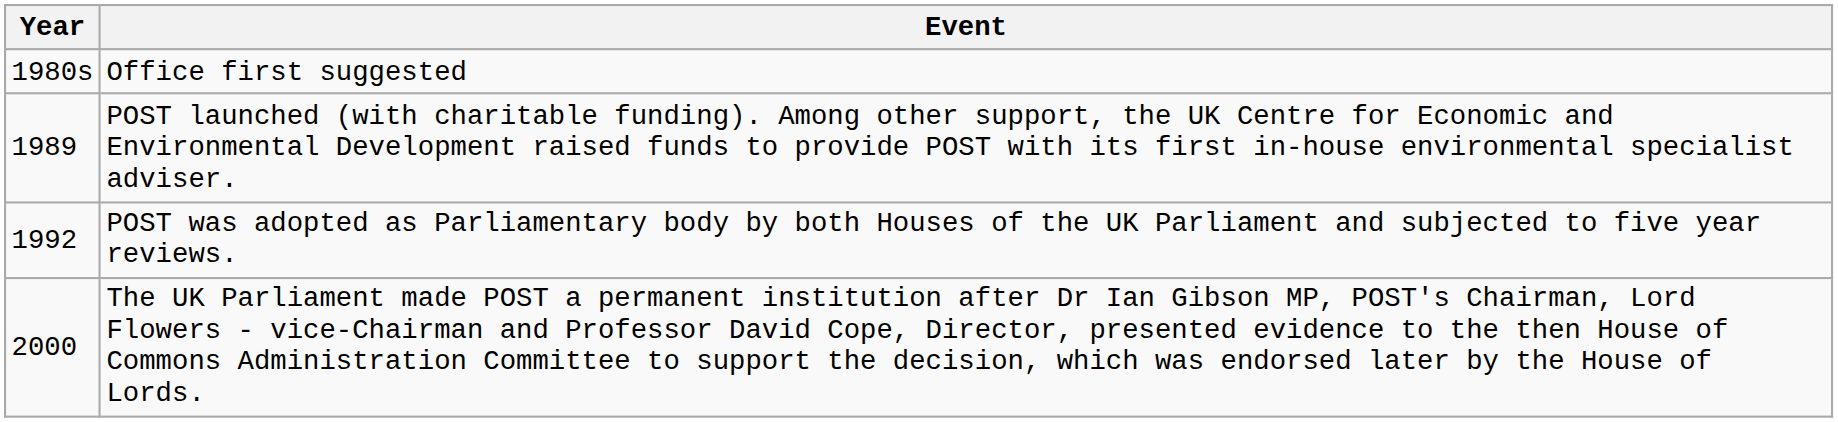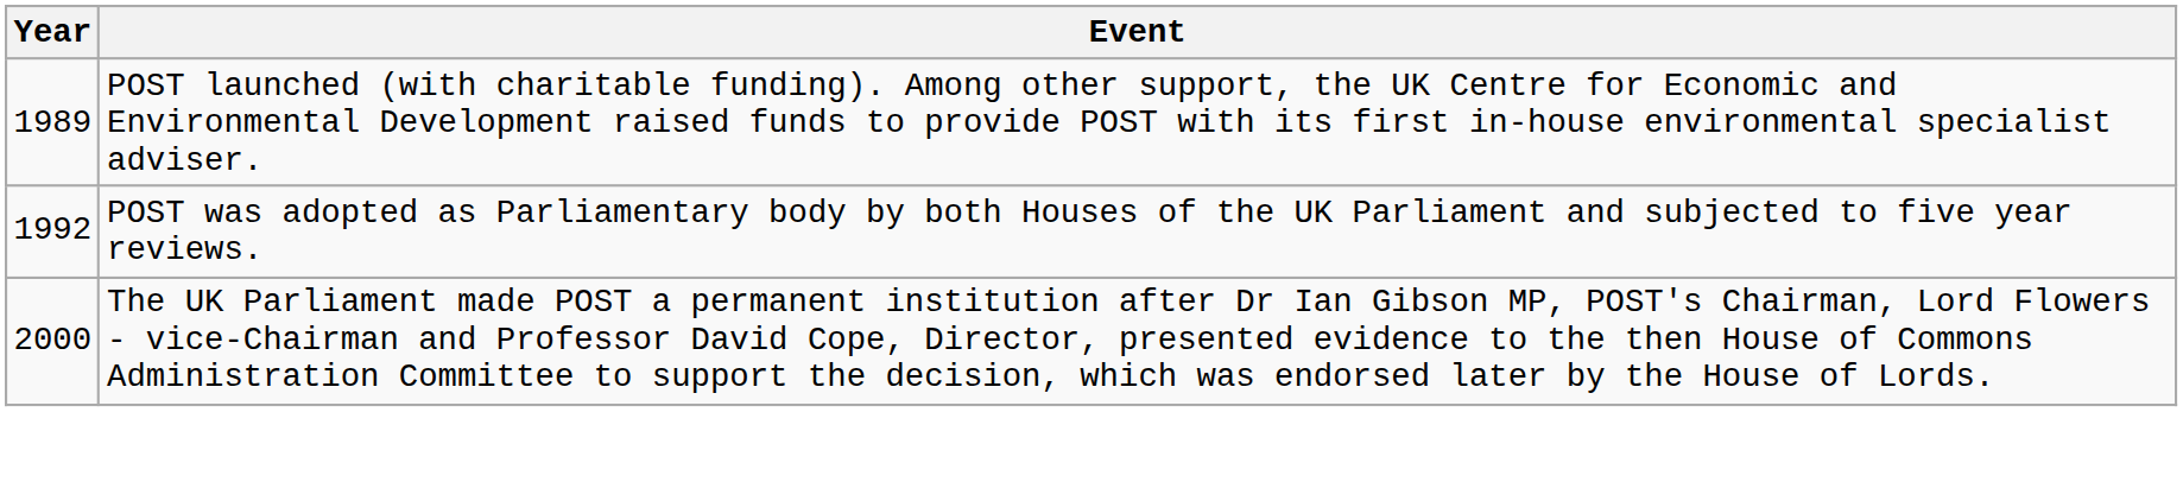 <table class="wikitable">
 <tr>
 <th>Year</th>
 <th>Event</th>
-</tr>
-<tr>
-<td>1980s</td>
-<td>Office first suggested</td>
 </tr>
 <tr>
 <td>1989</td>
 <td>POST launched (with charitable funding). Among other support, the UK Centre for Economic and Environmental Development raised funds to provide POST with its first in-house environmental specialist adviser.</td>
 </tr>
 <tr>
 <td>1992</td>
 <td>POST was adopted as Parliamentary body by both Houses of the UK Parliament and subjected to five year reviews.</td>
 </tr>
 <tr>
 <td>2000</td>
 <td>The UK Parliament made POST a permanent institution after Dr Ian Gibson MP, POST's Chairman, Lord Flowers - vice-Chairman and Professor David Cope, Director, presented evidence to the then House of Commons Administration Committee to support the decision, which was endorsed later by the House of Lords.</td>
 </tr>
 </table>
